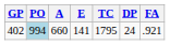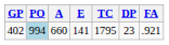 <table class="wikitable">
 <tr>
 <th><a href='#'>GP</a></th>
 <th><a href='#'>PO</a></th>
 <th><a href='#'>A</a></th>
 <th><a href='#'>E</a></th>
 <th><a href='#'>TC</a></th>
 <th><a href='#'>DP</a></th>
 <th><a href='#'>FA</a></th>
 </tr>
 <tr align=center>
 <td>402</td>
 <td style="background: lightblue;">994</td>
 <td>660</td>
 <td>141</td>
 <td>1795</td>
-<td>24</td>
+<td>23</td>
 <td>.921</td>
 </tr>
 </table>
